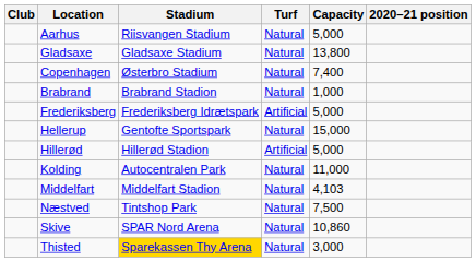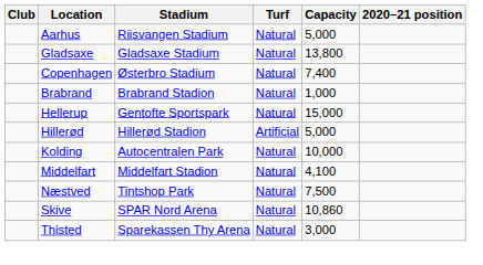 <table class="wikitable sortable">
 <tr>
 <th>Club</th>
 <th>Location</th>
 <th>Stadium</th>
 <th>Turf</th>
 <th>Capacity</th>
 <th>2020–21 position</th>
 </tr>
 <tr>
 <td></td>
 <td><a href='#'>Aarhus</a></td>
 <td><a href='#'>Riisvangen Stadium</a></td>
 <td><a href='#'>Natural</a></td>
 <td>5,000</td>
 <td></td>
 </tr>
 <tr>
 <td></td>
 <td><a href='#'>Gladsaxe</a></td>
 <td><a href='#'>Gladsaxe Stadium</a></td>
 <td><a href='#'>Natural</a></td>
 <td>13,800</td>
 <td></td>
 </tr>
 <tr>
 <td></td>
 <td><a href='#'>Copenhagen</a></td>
 <td><a href='#'>Østerbro Stadium</a></td>
 <td><a href='#'>Natural</a></td>
 <td>7,400</td>
 <td></td>
 </tr>
 <tr>
 <td></td>
 <td><a href='#'>Brabrand</a></td>
 <td><a href='#'>Brabrand Stadion</a></td>
 <td><a href='#'>Natural</a></td>
 <td>1,000</td>
 <td></td>
 </tr>
 <tr>
 <td></td>
-<td><a href='#'>Frederiksberg</a></td>
-<td><a href='#'>Frederiksberg Idrætspark</a></td>
-<td><a href='#'>Artificial</a></td>
-<td>5,000</td>
-<td></td>
-</tr>
-<tr>
-<td></td>
 <td><a href='#'>Hellerup</a></td>
 <td><a href='#'>Gentofte Sportspark</a></td>
 <td><a href='#'>Natural</a></td>
 <td>15,000</td>
 <td></td>
 </tr>
 <tr>
 <td></td>
 <td><a href='#'>Hillerød</a></td>
 <td><a href='#'>Hillerød Stadion</a></td>
 <td><a href='#'>Artificial</a></td>
 <td>5,000</td>
 <td></td>
 </tr>
 <tr>
 <td></td>
 <td><a href='#'>Kolding</a></td>
 <td><a href='#'>Autocentralen Park</a></td>
 <td><a href='#'>Natural</a></td>
-<td>11,000</td>
+<td>10,000</td>
 <td></td>
 </tr>
 <tr>
 <td></td>
 <td><a href='#'>Middelfart</a></td>
 <td><a href='#'>Middelfart Stadion</a></td>
 <td><a href='#'>Natural</a></td>
-<td>4,103</td>
+<td>4,100</td>
 <td></td>
 </tr>
 <tr>
 <td></td>
 <td><a href='#'>Næstved</a></td>
 <td><a href='#'>Tintshop Park</a></td>
 <td><a href='#'>Natural</a></td>
 <td>7,500</td>
 <td></td>
 </tr>
 <tr>
 <td></td>
 <td><a href='#'>Skive</a></td>
 <td><a href='#'>SPAR Nord Arena</a></td>
 <td><a href='#'>Natural</a></td>
 <td>10,860</td>
 <td></td>
 </tr>
 <tr>
 <td></td>
 <td><a href='#'>Thisted</a></td>
-<td style="background: gold;"><a href='#'>Sparekassen Thy Arena</a></td>
+<td><a href='#'>Sparekassen Thy Arena</a></td>
 <td><a href='#'>Natural</a></td>
 <td>3,000</td>
 <td></td>
 </tr>
 </table>
